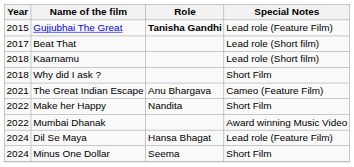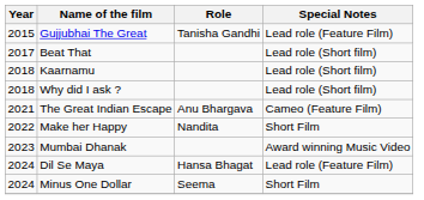 <table class="wikitable">
 <tr>
 <th>Year</th>
 <th>Name of the film</th>
 <th>Role</th>
 <th>Special Notes</th>
 </tr>
 <tr>
 <td>2015</td>
 <td><a href='#'>Gujjubhai The Great</a></td>
-<td><strong>Tanisha Gandhi</strong></td>
+<td>Tanisha Gandhi</td>
 <td>Lead role (Feature Film)</td>
 </tr>
 <tr>
 <td>2017</td>
 <td>Beat That</td>
 <td></td>
 <td>Lead role (Short film)</td>
 </tr>
 <tr>
 <td>2018</td>
 <td>Kaarnamu</td>
 <td></td>
 <td>Lead role (Short film)</td>
 </tr>
 <tr>
 <td>2018</td>
 <td>Why did I ask ?</td>
 <td></td>
-<td>Short Film</td>
+<td>Lead role (Short film)</td>
 </tr>
 <tr>
 <td>2021</td>
 <td>The Great Indian Escape</td>
 <td>Anu Bhargava</td>
 <td>Cameo (Feature Film)</td>
 </tr>
 <tr>
 <td>2022</td>
 <td>Make her Happy</td>
 <td>Nandita</td>
 <td>Short Film</td>
 </tr>
 <tr>
-<td>2022</td>
+<td>2023</td>
 <td>Mumbai Dhanak</td>
 <td></td>
 <td>Award winning Music Video</td>
 </tr>
 <tr>
 <td>2024</td>
 <td>Dil Se Maya</td>
 <td>Hansa Bhagat</td>
 <td>Lead role (Feature Film)</td>
 </tr>
 <tr>
 <td>2024</td>
 <td>Minus One Dollar</td>
 <td>Seema</td>
 <td>Short Film</td>
 </tr>
 <tr>
 </tr>
 </table>
